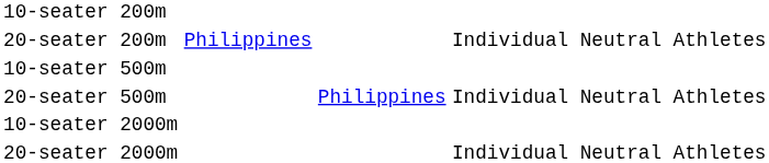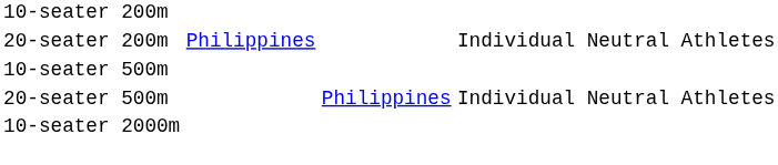 <table>
 <tr>
 <td>10-seater 200m</td>
 <td></td>
 <td></td>
 <td></td>
 </tr>
 <tr>
 <td>20-seater 200m</td>
 <td> <a href='#'>Philippines</a></td>
 <td></td>
 <td> Individual Neutral Athletes</td>
 </tr>
 <tr>
 <td>10-seater 500m</td>
 <td></td>
 <td></td>
 <td></td>
 </tr>
 <tr>
 <td>20-seater 500m</td>
 <td></td>
 <td> <a href='#'>Philippines</a></td>
 <td> Individual Neutral Athletes</td>
 </tr>
 <tr>
 <td>10-seater 2000m</td>
 <td></td>
 <td></td>
 <td></td>
 </tr>
 <tr>
-<td>20-seater 2000m</td>
-<td></td>
-<td></td>
-<td> Individual Neutral Athletes</td>
-</tr>
-<tr>
 </tr>
 </table>
